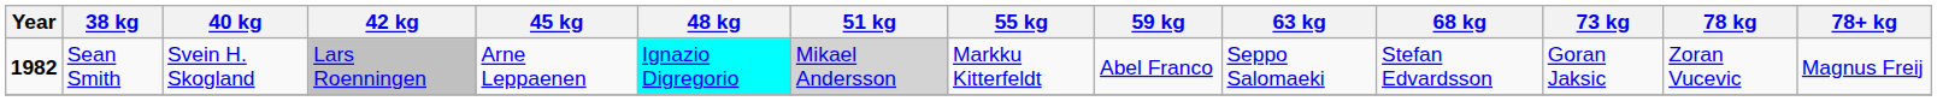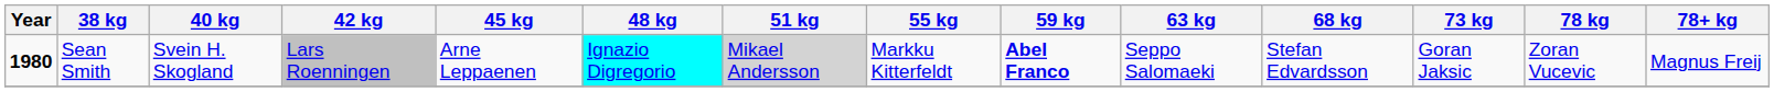 <table class="wikitable sortable"  style="font-size: 85%">
 <tr>
 <th>Year</th>
 <th width=200><a href='#'>38 kg</a></th>
 <th width=275><a href='#'>40 kg</a></th>
 <th width=275><a href='#'>42 kg</a></th>
 <th width=275><a href='#'>45 kg</a></th>
 <th width=275><a href='#'>48 kg</a></th>
 <th width=275><a href='#'>51 kg</a></th>
 <th width=275><a href='#'>55 kg</a></th>
 <th width=275><a href='#'>59 kg</a></th>
 <th width=275><a href='#'>63 kg</a></th>
 <th width=275><a href='#'>68 kg</a></th>
 <th width=275><a href='#'>73 kg</a></th>
 <th width=275><a href='#'>78 kg</a></th>
 <th width=275><a href='#'>78+ kg</a></th>
 </tr>
 <tr>
-<td><strong>1982</strong></td>
+<td><strong>1980</strong></td>
 <td> <a href='#'>Sean Smith</a></td>
 <td> <a href='#'>Svein H. Skogland</a></td>
 <td bgcolor="Silver"> <a href='#'>Lars Roenningen</a></td>
 <td> <a href='#'>Arne Leppaenen</a></td>
 <td bgcolor="aqua"> <a href='#'>Ignazio Digregorio</a></td>
 <td style="background: lightgrey;"> <a href='#'>Mikael Andersson</a></td>
 <td> <a href='#'>Markku Kitterfeldt</a></td>
-<td> <a href='#'>Abel Franco</a></td>
+<td><strong> <a href='#'>Abel Franco</a></strong></td>
 <td> <a href='#'>Seppo Salomaeki</a></td>
 <td> <a href='#'>Stefan Edvardsson</a></td>
 <td> <a href='#'>Goran Jaksic</a></td>
 <td> <a href='#'>Zoran Vucevic</a></td>
 <td> <a href='#'>Magnus Freij</a></td>
 </tr>
 <tr>
 </tr>
 </table>
